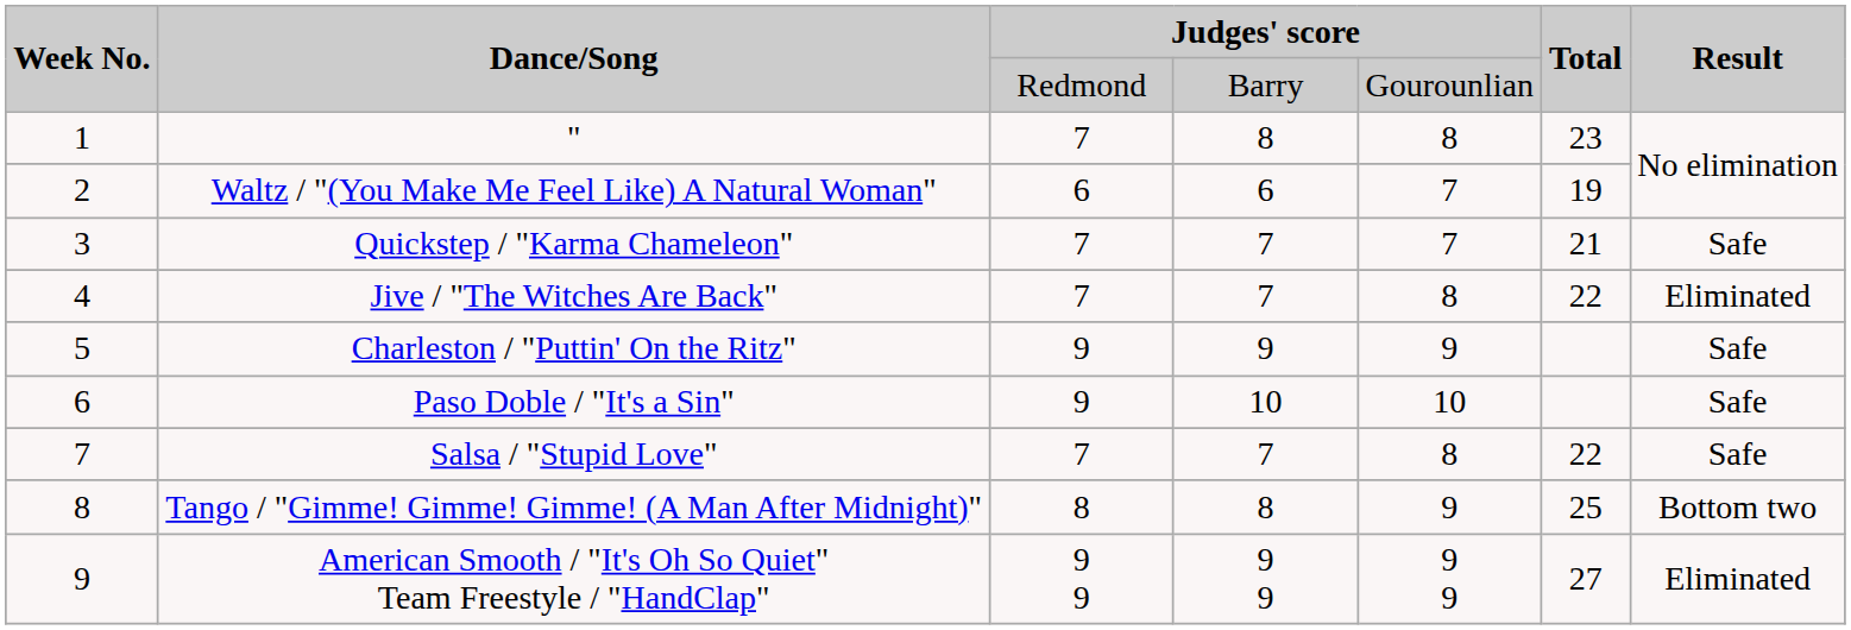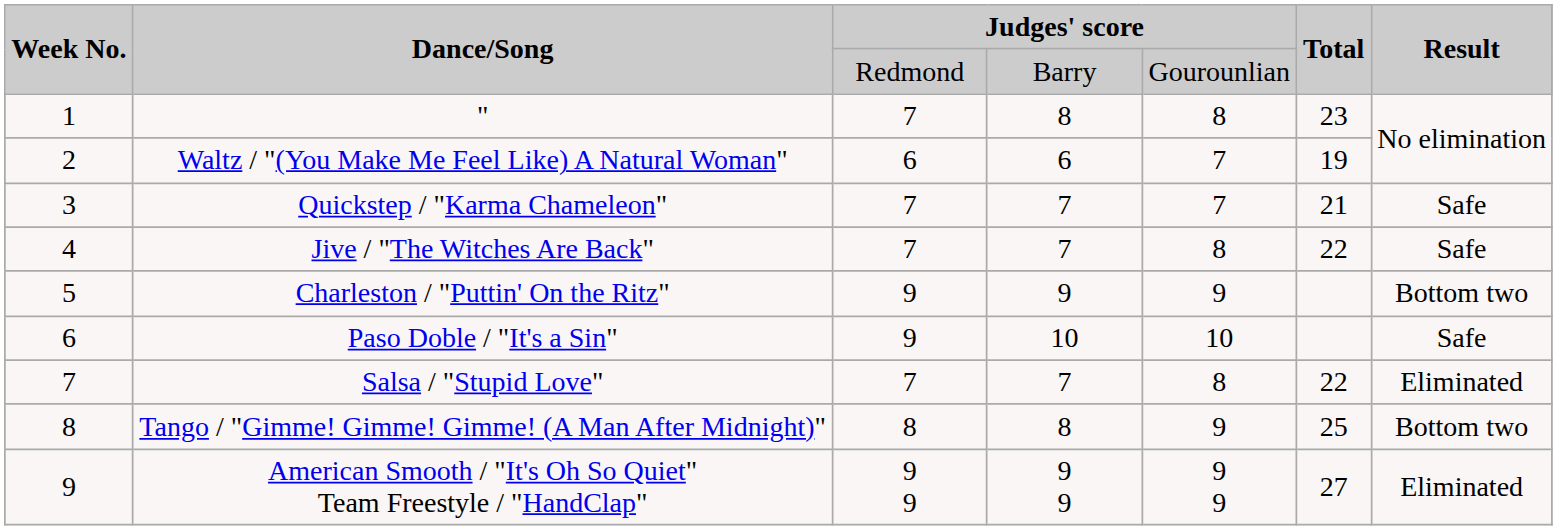 <table class="wikitable collapsible">
 <tr>
 <th rowspan="2" style="background:#ccc; text-align:Center;"><strong>Week No.</strong></th>
 <th rowspan="2" style="background:#ccc; text-align:Center;"><strong>Dance/Song</strong></th>
 <th colspan="3" style="background:#ccc; text-align:Center;"><strong>Judges' score</strong></th>
 <th rowspan="2" style="background:#ccc; text-align:Center;"><strong>Total</strong></th>
 <th rowspan="2" style="background:#ccc; text-align:Center;"><strong>Result</strong></th>
 </tr>
 <tr style="text-align:center; background:#ccc;">
 <td style="width:10%; ">Redmond</td>
 <td style="width:10%; ">Barry</td>
 <td style="width:10%; ">Gourounlian</td>
 </tr>
 <tr style="text-align:center; background:#faf6f6;">
 <td>1</td>
 <td>"</td>
 <td>7</td>
 <td>8</td>
 <td>8</td>
 <td>23</td>
 <td rowspan="2">No elimination</td>
 </tr>
 <tr style="text-align:center; background:#faf6f6;">
 <td>2</td>
 <td><a href='#'>Waltz</a> / "<a href='#'>(You Make Me Feel Like) A Natural Woman</a>"</td>
 <td>6</td>
 <td>6</td>
 <td>7</td>
 <td>19</td>
 </tr>
 <tr style="text-align:center; background:#faf6f6;">
 <td>3</td>
 <td><a href='#'>Quickstep</a> / "<a href='#'>Karma Chameleon</a>"</td>
 <td>7</td>
 <td>7</td>
 <td>7</td>
 <td>21</td>
 <td>Safe</td>
 </tr>
 <tr style="text-align:center; background:#faf6f6;">
 <td>4</td>
 <td><a href='#'>Jive</a> / "<a href='#'>The Witches Are Back</a>"</td>
 <td>7</td>
 <td>7</td>
 <td>8</td>
 <td>22</td>
-<td>Eliminated</td>
+<td>Safe</td>
 </tr>
 <tr style="text-align:center; background:#faf6f6;">
 <td>5</td>
 <td><a href='#'>Charleston</a> / "<a href='#'>Puttin' On the Ritz</a>"</td>
 <td>9</td>
 <td>9</td>
 <td>9</td>
 <td></td>
-<td>Safe</td>
+<td>Bottom two</td>
 </tr>
 <tr style="text-align:center; background:#faf6f6;">
 <td>6</td>
 <td><a href='#'>Paso Doble</a> / "<a href='#'>It's a Sin</a>"</td>
 <td>9</td>
 <td>10</td>
 <td>10</td>
 <td></td>
 <td>Safe</td>
 </tr>
 <tr style="text-align:center; background:#faf6f6;">
 <td>7</td>
 <td><a href='#'>Salsa</a> / "<a href='#'>Stupid Love</a>"</td>
 <td>7</td>
 <td>7</td>
 <td>8</td>
 <td>22</td>
-<td>Safe</td>
+<td>Eliminated</td>
 </tr>
 <tr style="text-align:center; background:#faf6f6;">
 <td>8</td>
 <td><a href='#'>Tango</a> / "<a href='#'>Gimme! Gimme! Gimme! (A Man After Midnight)</a>"</td>
 <td>8</td>
 <td>8</td>
 <td>9</td>
 <td>25</td>
 <td>Bottom two</td>
 </tr>
 <tr style="text-align:center; background:#faf6f6;">
 <td>9</td>
 <td><a href='#'>American Smooth</a> / "<a href='#'>It's Oh So Quiet</a>"<br>Team Freestyle / "<a href='#'>HandClap</a>"</td>
 <td>9<br>9</td>
 <td>9<br>9</td>
 <td>9<br>9</td>
 <td>27<br></td>
 <td>Eliminated</td>
 </tr>
 </table>
